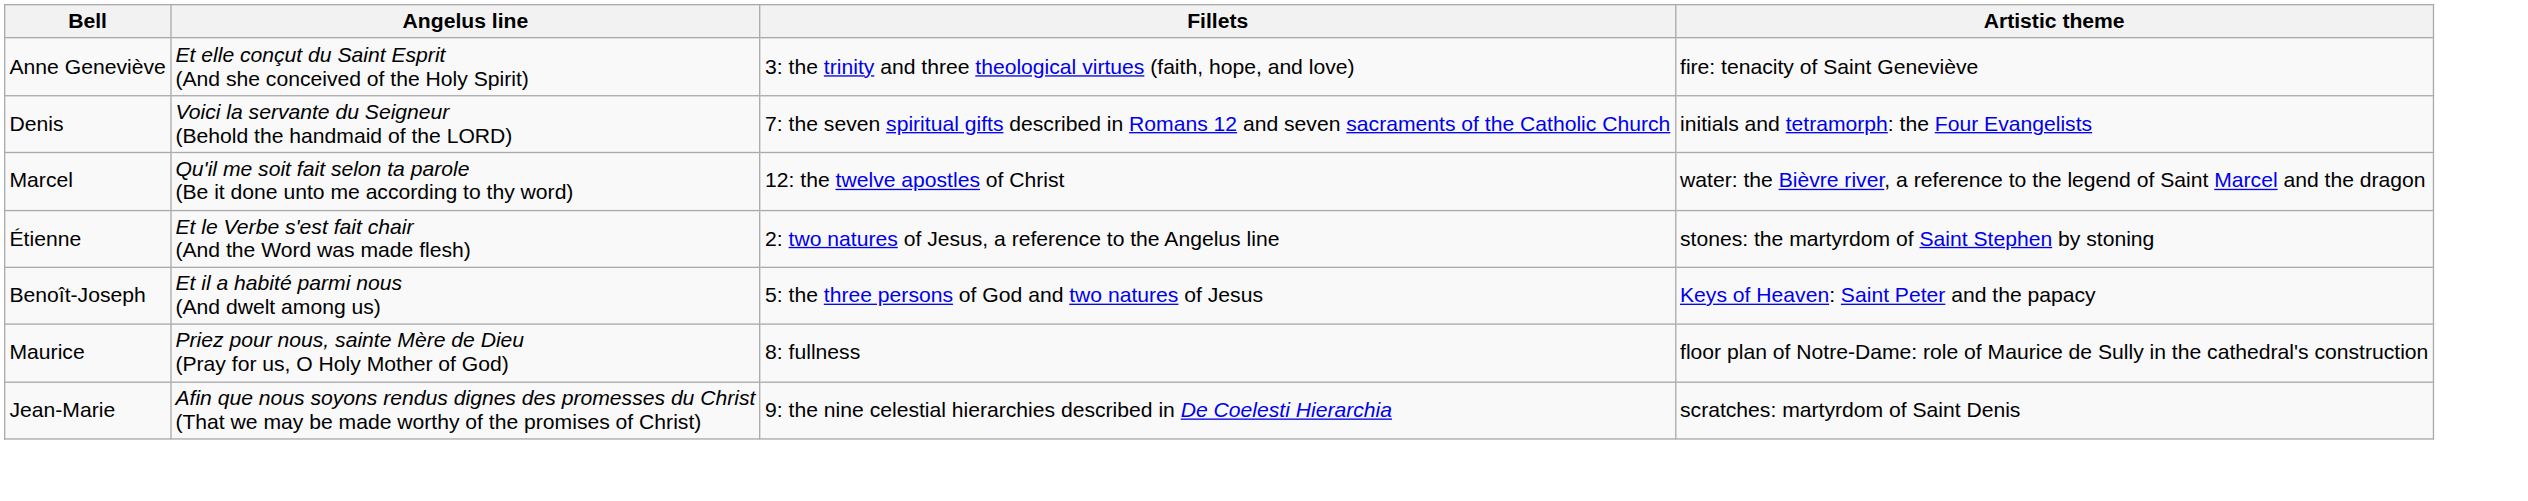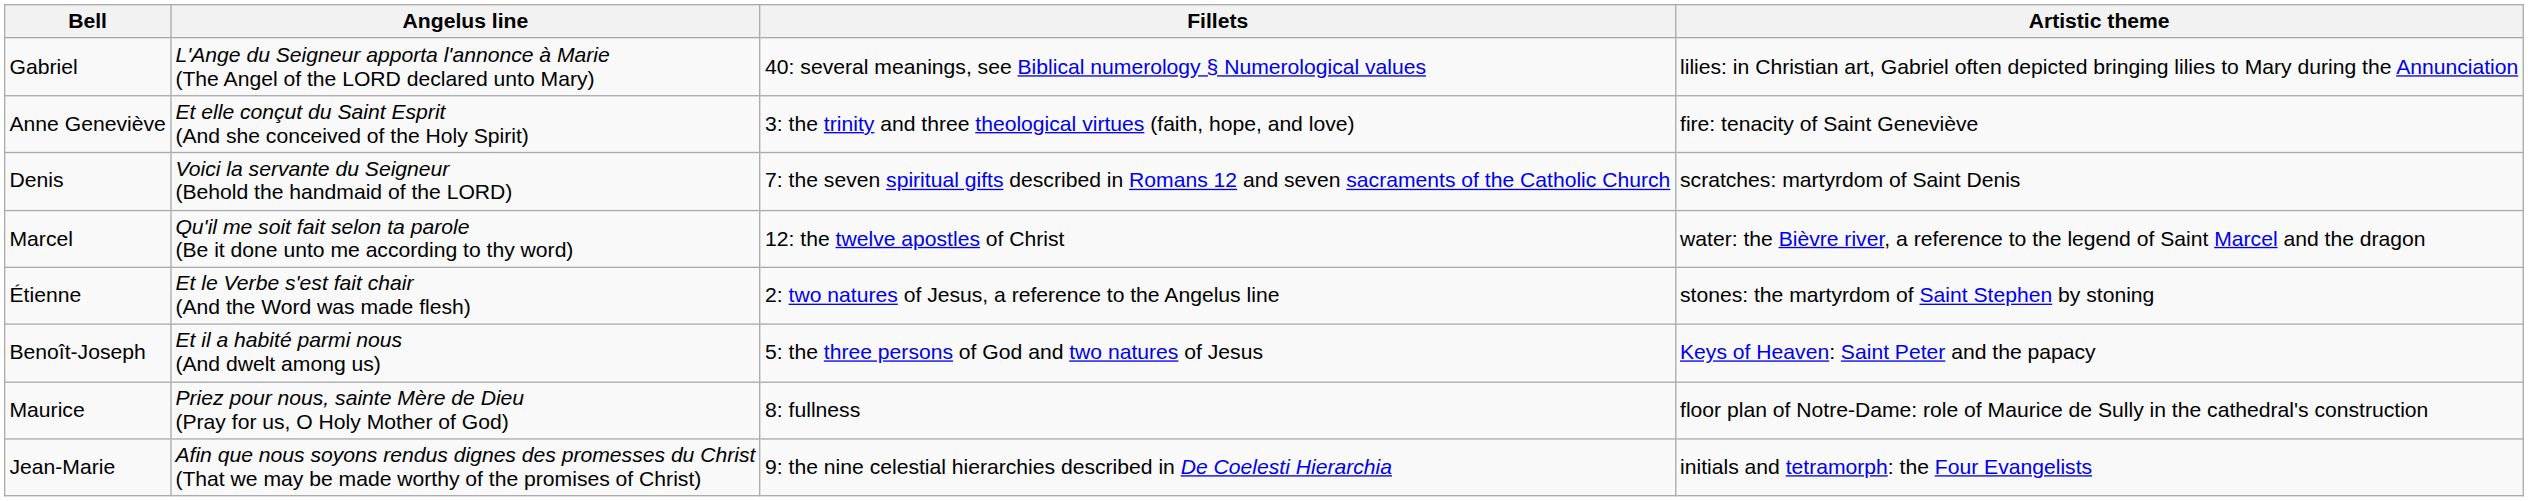 <table class="wikitable">
 <tr>
 <th>Bell</th>
 <th>Angelus line</th>
 <th>Fillets</th>
 <th>Artistic theme</th>
+</tr>
+<tr>
+<td>Gabriel</td>
+<td><em>L'Ange du Seigneur apporta l'annonce à Marie</em><br>(The Angel of the LORD declared unto Mary)</td>
+<td>40: several meanings, see <a href='#'>Biblical numerology § Numerological values</a></td>
+<td>lilies: in Christian art, Gabriel often depicted bringing lilies to Mary during the <a href='#'>Annunciation</a></td>
 </tr>
 <tr>
 <td>Anne Geneviève</td>
 <td><em>Et elle conçut du Saint Esprit</em><br>(And she conceived of the Holy Spirit)</td>
 <td>3: the <a href='#'>trinity</a> and three <a href='#'>theological virtues</a> (faith, hope, and love)</td>
 <td>fire: tenacity of Saint Geneviève</td>
 </tr>
 <tr>
 <td>Denis</td>
 <td><em>Voici la servante du Seigneur</em><br>(Behold the handmaid of the LORD)</td>
 <td>7: the seven <a href='#'>spiritual gifts</a> described in <a href='#'>Romans 12</a> and seven <a href='#'>sacraments of the Catholic Church</a></td>
-<td>initials and <a href='#'>tetramorph</a>: the <a href='#'>Four Evangelists</a><br></td>
+<td>scratches: martyrdom of Saint Denis</td>
 </tr>
 <tr>
 <td>Marcel</td>
 <td><em>Qu'il me soit fait selon ta parole</em><br>(Be it done unto me according to thy word)</td>
 <td>12: the <a href='#'>twelve apostles</a> of Christ</td>
 <td>water: the <a href='#'>Bièvre river</a>, a reference to the legend of Saint <a href='#'>Marcel</a> and the dragon</td>
 </tr>
 <tr>
 <td>Étienne</td>
 <td><em>Et le Verbe s'est fait chair</em><br>(And the Word was made flesh)</td>
 <td>2: <a href='#'>two natures</a> of Jesus, a reference to the Angelus line</td>
 <td>stones: the martyrdom of <a href='#'>Saint Stephen</a> by stoning</td>
 </tr>
 <tr>
 <td>Benoît-Joseph</td>
 <td><em>Et il a habité parmi nous</em><br>(And dwelt among us)</td>
 <td>5: the <a href='#'>three persons</a> of God and <a href='#'>two natures</a> of Jesus</td>
 <td><a href='#'>Keys of Heaven</a>: <a href='#'>Saint Peter</a> and the papacy</td>
 </tr>
 <tr>
 <td>Maurice</td>
 <td><em>Priez pour nous, sainte Mère de Dieu</em><br>(Pray for us, O Holy Mother of God)</td>
 <td>8: fullness</td>
 <td>floor plan of Notre-Dame: role of Maurice de Sully in the cathedral's construction</td>
 </tr>
 <tr>
 <td>Jean-Marie</td>
 <td><em>Afin que nous soyons rendus dignes des promesses du Christ</em><br>(That we may be made worthy of the promises of Christ)</td>
 <td>9: the nine celestial hierarchies described in <em><a href='#'>De Coelesti Hierarchia</a></em></td>
-<td>scratches: martyrdom of Saint Denis</td>
+<td>initials and <a href='#'>tetramorph</a>: the <a href='#'>Four Evangelists</a><br></td>
 </tr>
 </table>
